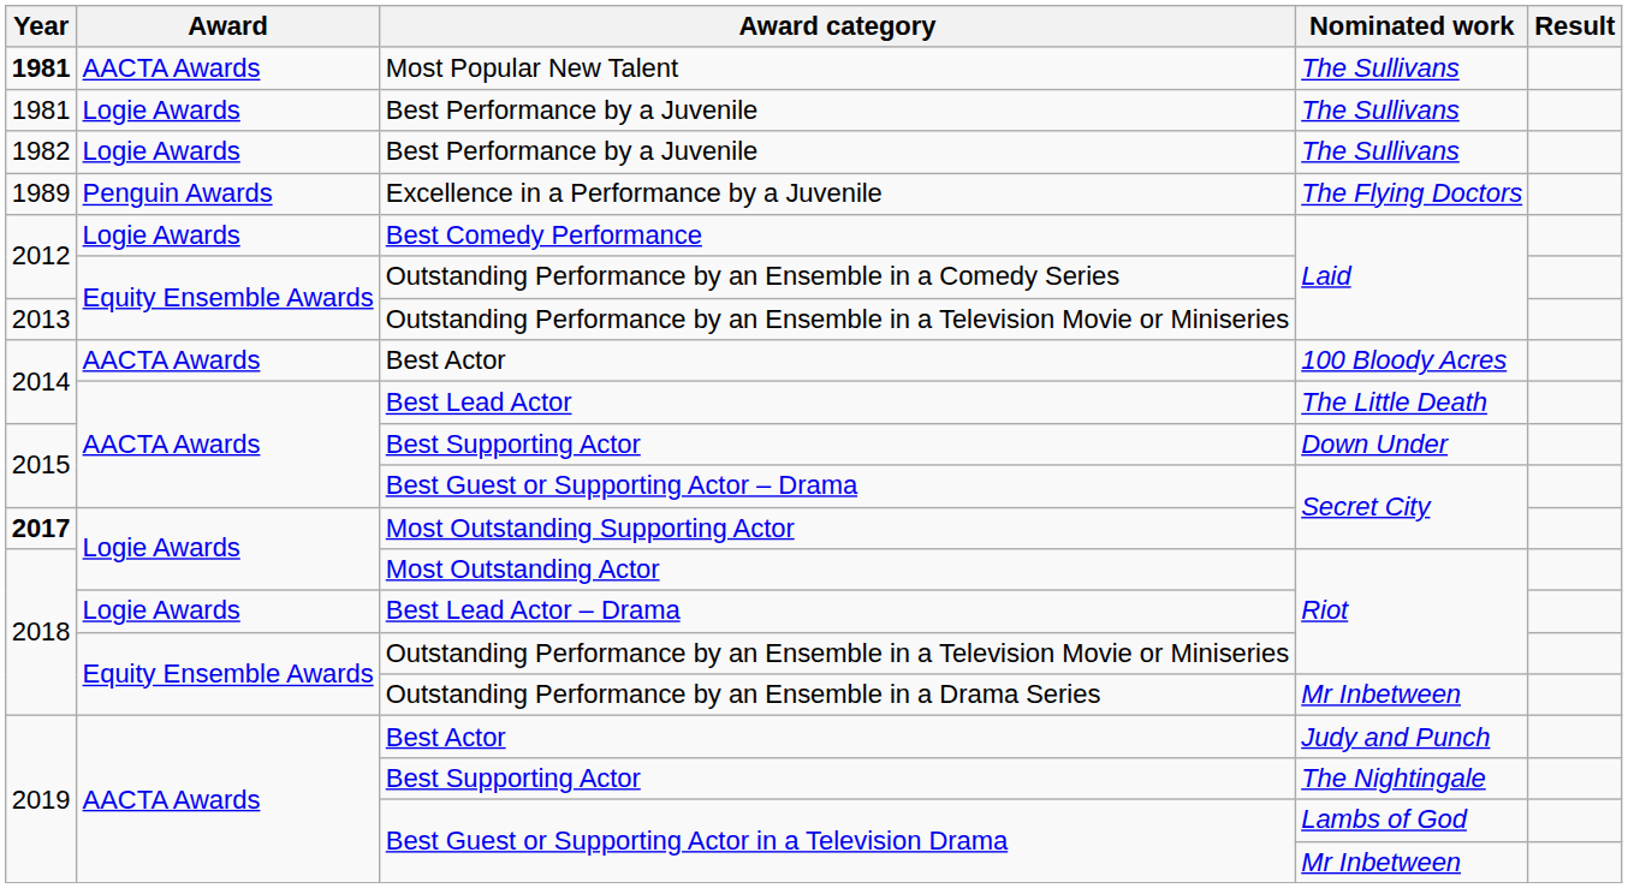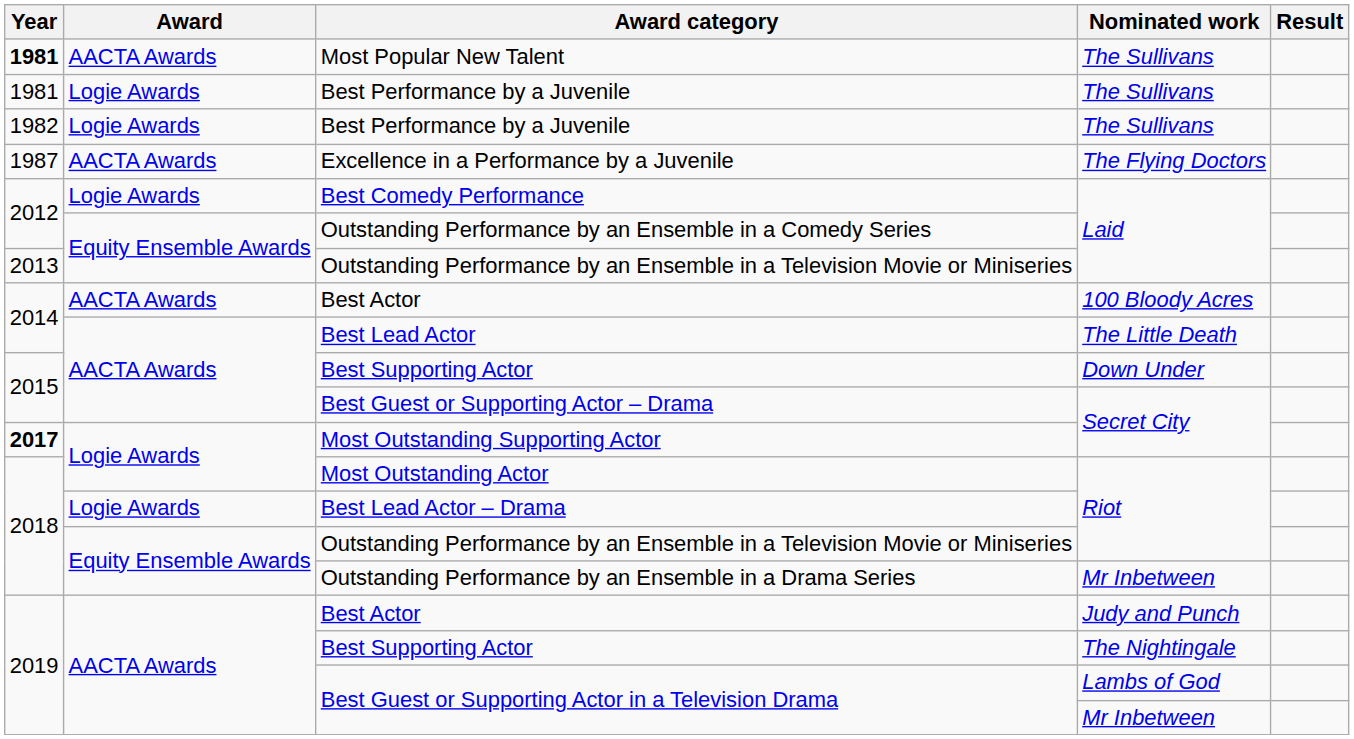 <table class="wikitable">
 <tr>
 <th>Year</th>
 <th>Award</th>
 <th>Award category</th>
 <th>Nominated work</th>
 <th>Result</th>
 </tr>
 <tr>
 <td><strong>1981</strong></td>
 <td><a href='#'>AACTA Awards</a></td>
 <td>Most Popular New Talent</td>
 <td><em><a href='#'>The Sullivans</a></em></td>
 <td></td>
 </tr>
 <tr>
 <td>1981</td>
 <td><a href='#'>Logie Awards</a></td>
 <td>Best Performance by a Juvenile</td>
 <td><em><a href='#'>The Sullivans</a></em></td>
 <td></td>
 </tr>
 <tr>
 <td>1982</td>
 <td><a href='#'>Logie Awards</a></td>
 <td>Best Performance by a Juvenile</td>
 <td><em><a href='#'>The Sullivans</a></em></td>
 <td></td>
 </tr>
 <tr>
-<td>1989</td>
-<td><a href='#'>Penguin Awards</a></td>
+<td>1987</td>
+<td><a href='#'>AACTA Awards</a></td>
 <td>Excellence in a Performance by a Juvenile</td>
 <td><em><a href='#'>The Flying Doctors</a></em></td>
 <td></td>
 </tr>
 <tr>
 <td rowspan=2>2012</td>
 <td><a href='#'>Logie Awards</a></td>
 <td><a href='#'>Best Comedy Performance</a></td>
 <td rowspan=3><em><a href='#'>Laid</a></em></td>
 <td></td>
 </tr>
 <tr>
 <td rowspan=2><a href='#'>Equity Ensemble Awards</a></td>
 <td>Outstanding Performance by an Ensemble in a Comedy Series</td>
 <td></td>
 </tr>
 <tr>
 <td>2013</td>
 <td>Outstanding Performance by an Ensemble in a Television Movie or Miniseries</td>
 <td></td>
 </tr>
 <tr>
 <td rowspan=2>2014</td>
 <td><a href='#'>AACTA Awards</a></td>
 <td>Best Actor</td>
 <td><em><a href='#'>100 Bloody Acres</a></em></td>
 <td></td>
 </tr>
 <tr>
 <td rowspan=3><a href='#'>AACTA Awards</a></td>
 <td><a href='#'>Best Lead Actor</a></td>
 <td><em><a href='#'>The Little Death</a></em></td>
 <td></td>
 </tr>
 <tr>
 <td rowspan=2>2015</td>
 <td><a href='#'>Best Supporting Actor</a></td>
 <td><em><a href='#'>Down Under</a></em></td>
 <td></td>
 </tr>
 <tr>
 <td><a href='#'>Best Guest or Supporting Actor – Drama</a></td>
 <td rowspan=2><em><a href='#'>Secret City</a></em></td>
 <td></td>
 </tr>
 <tr>
 <td><strong>2017</strong></td>
 <td rowspan=2><a href='#'>Logie Awards</a></td>
 <td><a href='#'>Most Outstanding Supporting Actor</a></td>
 <td></td>
 </tr>
 <tr>
 <td rowspan=4>2018</td>
 <td><a href='#'>Most Outstanding Actor</a></td>
 <td rowspan=3><em><a href='#'>Riot</a></em></td>
 <td></td>
 </tr>
 <tr>
 <td><a href='#'>Logie Awards</a></td>
 <td><a href='#'>Best Lead Actor – Drama</a></td>
 <td></td>
 </tr>
 <tr>
 <td rowspan=2><a href='#'>Equity Ensemble Awards</a></td>
 <td>Outstanding Performance by an Ensemble in a Television Movie or Miniseries</td>
 <td></td>
 </tr>
 <tr>
 <td>Outstanding Performance by an Ensemble in a Drama Series</td>
 <td><em><a href='#'>Mr Inbetween</a></em></td>
 <td></td>
 </tr>
 <tr>
 <td rowspan=4>2019</td>
 <td rowspan=4><a href='#'>AACTA Awards</a></td>
 <td><a href='#'>Best Actor</a></td>
 <td><em><a href='#'>Judy and Punch</a></em></td>
 <td></td>
 </tr>
 <tr>
 <td><a href='#'>Best Supporting Actor</a></td>
 <td><em><a href='#'>The Nightingale</a></em></td>
 <td></td>
 </tr>
 <tr>
 <td rowspan=2><a href='#'>Best Guest or Supporting Actor in a Television Drama</a></td>
 <td><em><a href='#'>Lambs of God</a></em></td>
 <td></td>
 </tr>
 <tr>
 <td><em><a href='#'>Mr Inbetween</a></em></td>
 <td></td>
 </tr>
 <tr>
 </tr>
 </table>
